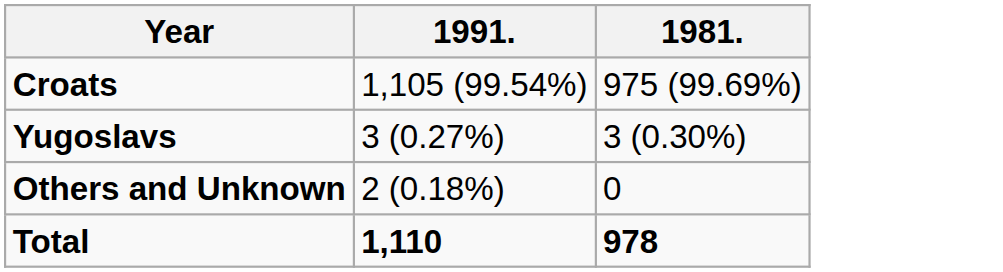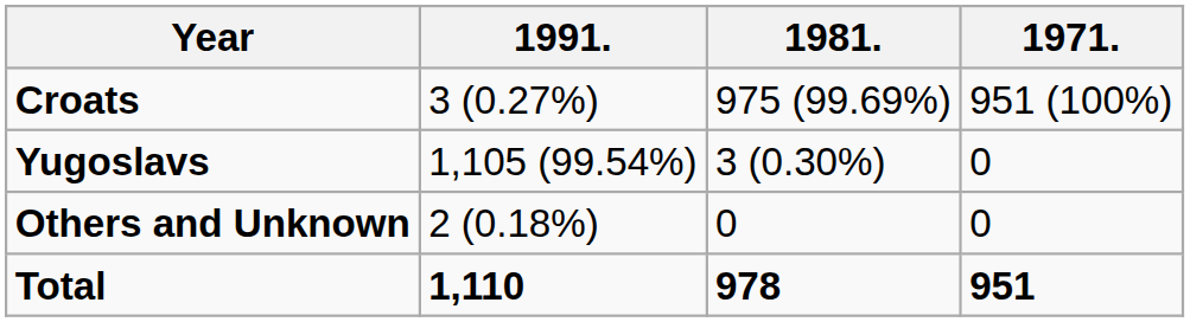 <table class="wikitable" style="font-size:95%;">
 <tr>
 <th>Year</th>
 <th>1991.</th>
 <th>1981.</th>
+<th>1971.</th>
 </tr>
 <tr>
 <td><strong>Croats</strong></td>
-<td>1,105 (99.54%)</td>
+<td>3 (0.27%)</td>
 <td>975 (99.69%)</td>
+<td>951 (100%)</td>
 </tr>
 <tr>
 <td><strong>Yugoslavs</strong></td>
-<td>3 (0.27%)</td>
+<td>1,105 (99.54%)</td>
 <td>3 (0.30%)</td>
+<td>0</td>
 </tr>
 <tr>
 <td><strong>Others and Unknown</strong></td>
 <td>2 (0.18%)</td>
+<td>0</td>
 <td>0</td>
 </tr>
 <tr>
 <td><strong>Total</strong></td>
 <td><strong>1,110</strong></td>
 <td><strong>978</strong></td>
+<td><strong>951</strong></td>
 </tr>
 </table>
